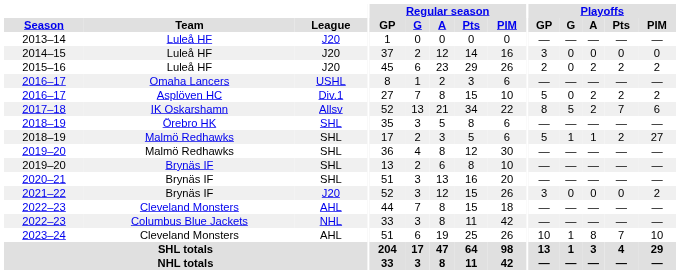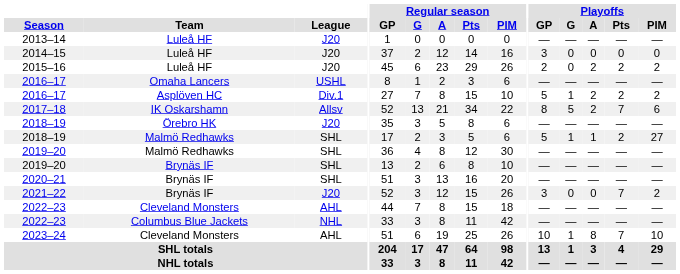 <table border="0" cellpadding="1" cellspacing="0" style="text-align:center; width:60em">
 <tr bgcolor="#e0e0e0">
 <th colspan="3" bgcolor="#ffffff"></th>
 <th rowspan="100" bgcolor="#ffffff"></th>
 <th colspan="5"><a href='#'>Regular season</a></th>
 <th rowspan="100" bgcolor="#ffffff"></th>
 <th colspan="5"><a href='#'>Playoffs</a></th>
 </tr>
 <tr bgcolor="#e0e0e0">
 <th><a href='#'>Season</a></th>
 <th>Team</th>
 <th>League</th>
 <th>GP</th>
 <th><a href='#'>G</a></th>
 <th><a href='#'>A</a></th>
 <th><a href='#'>Pts</a></th>
 <th><a href='#'>PIM</a></th>
 <th>GP</th>
 <th>G</th>
 <th>A</th>
 <th>Pts</th>
 <th>PIM</th>
 </tr>
 <tr>
 <td>2013–14</td>
 <td><a href='#'>Luleå HF</a></td>
 <td><a href='#'>J20</a></td>
 <td>1</td>
 <td>0</td>
 <td>0</td>
 <td>0</td>
 <td>0</td>
 <td>—</td>
 <td>—</td>
 <td>—</td>
 <td>—</td>
 <td>—</td>
 </tr>
 <tr bgcolor="#f0f0f0">
 <td>2014–15</td>
 <td>Luleå HF</td>
 <td>J20</td>
 <td>37</td>
 <td>2</td>
 <td>12</td>
 <td>14</td>
 <td>16</td>
 <td>3</td>
 <td>0</td>
 <td>0</td>
 <td>0</td>
 <td>0</td>
 </tr>
 <tr>
 <td>2015–16</td>
 <td>Luleå HF</td>
 <td>J20</td>
 <td>45</td>
 <td>6</td>
 <td>23</td>
 <td>29</td>
 <td>26</td>
 <td>2</td>
 <td>0</td>
 <td>2</td>
 <td>2</td>
 <td>2</td>
 </tr>
 <tr bgcolor="#f0f0f0">
 <td><a href='#'>2016–17</a></td>
 <td><a href='#'>Omaha Lancers</a></td>
 <td><a href='#'>USHL</a></td>
 <td>8</td>
 <td>1</td>
 <td>2</td>
 <td>3</td>
 <td>6</td>
 <td>—</td>
 <td>—</td>
 <td>—</td>
 <td>—</td>
 <td>—</td>
 </tr>
 <tr>
 <td><a href='#'>2016–17</a></td>
 <td><a href='#'>Asplöven HC</a></td>
 <td><a href='#'>Div.1</a></td>
 <td>27</td>
 <td>7</td>
 <td>8</td>
 <td>15</td>
 <td>10</td>
 <td>5</td>
-<td>0</td>
+<td>1</td>
 <td>2</td>
 <td>2</td>
 <td>2</td>
 </tr>
 <tr bgcolor="#f0f0f0">
 <td><a href='#'>2017–18</a></td>
 <td><a href='#'>IK Oskarshamn</a></td>
 <td><a href='#'>Allsv</a></td>
 <td>52</td>
 <td>13</td>
 <td>21</td>
 <td>34</td>
 <td>22</td>
 <td>8</td>
 <td>5</td>
 <td>2</td>
 <td>7</td>
 <td>6</td>
 </tr>
 <tr>
 <td><a href='#'>2018–19</a></td>
 <td><a href='#'>Örebro HK</a></td>
-<td><a href='#'>SHL</a></td>
+<td><a href='#'>J20</a></td>
 <td>35</td>
 <td>3</td>
 <td>5</td>
 <td>8</td>
 <td>6</td>
 <td>—</td>
 <td>—</td>
 <td>—</td>
 <td>—</td>
 <td>—</td>
 </tr>
 <tr bgcolor="#f0f0f0">
 <td>2018–19</td>
 <td><a href='#'>Malmö Redhawks</a></td>
 <td>SHL</td>
 <td>17</td>
 <td>2</td>
 <td>3</td>
 <td>5</td>
 <td>6</td>
 <td>5</td>
 <td>1</td>
 <td>1</td>
 <td>2</td>
 <td>27</td>
 </tr>
 <tr>
 <td><a href='#'>2019–20</a></td>
 <td>Malmö Redhawks</td>
 <td>SHL</td>
 <td>36</td>
 <td>4</td>
 <td>8</td>
 <td>12</td>
 <td>30</td>
 <td>—</td>
 <td>—</td>
 <td>—</td>
 <td>—</td>
 <td>—</td>
 </tr>
 <tr bgcolor="#f0f0f0">
 <td>2019–20</td>
 <td><a href='#'>Brynäs IF</a></td>
 <td>SHL</td>
 <td>13</td>
 <td>2</td>
 <td>6</td>
 <td>8</td>
 <td>10</td>
 <td>—</td>
 <td>—</td>
 <td>—</td>
 <td>—</td>
 <td>—</td>
 </tr>
 <tr>
 <td><a href='#'>2020–21</a></td>
 <td>Brynäs IF</td>
 <td>SHL</td>
 <td>51</td>
 <td>3</td>
 <td>13</td>
 <td>16</td>
 <td>20</td>
 <td>—</td>
 <td>—</td>
 <td>—</td>
 <td>—</td>
 <td>—</td>
 </tr>
 <tr bgcolor="#f0f0f0">
 <td><a href='#'>2021–22</a></td>
 <td>Brynäs IF</td>
 <td><a href='#'>J20</a></td>
 <td>52</td>
 <td>3</td>
 <td>12</td>
 <td>15</td>
 <td>26</td>
 <td>3</td>
 <td>0</td>
 <td>0</td>
-<td>0</td>
+<td>7</td>
 <td>2</td>
 </tr>
 <tr>
 <td><a href='#'>2022–23</a></td>
 <td><a href='#'>Cleveland Monsters</a></td>
 <td><a href='#'>AHL</a></td>
 <td>44</td>
 <td>7</td>
 <td>8</td>
 <td>15</td>
 <td>18</td>
 <td>—</td>
 <td>—</td>
 <td>—</td>
 <td>—</td>
 <td>—</td>
 </tr>
 <tr bgcolor="#f0f0f0">
 <td><a href='#'>2022–23</a></td>
 <td><a href='#'>Columbus Blue Jackets</a></td>
 <td><a href='#'>NHL</a></td>
 <td>33</td>
 <td>3</td>
 <td>8</td>
 <td>11</td>
 <td>42</td>
 <td>—</td>
 <td>—</td>
 <td>—</td>
 <td>—</td>
 <td>—</td>
 </tr>
 <tr>
 <td><a href='#'>2023–24</a></td>
 <td>Cleveland Monsters</td>
 <td>AHL</td>
 <td>51</td>
 <td>6</td>
 <td>19</td>
 <td>25</td>
 <td>26</td>
 <td>10</td>
 <td>1</td>
 <td>8</td>
 <td>7</td>
 <td>10</td>
 </tr>
 <tr bgcolor="#e0e0e0">
 <th colspan="3">SHL totals</th>
 <th>204</th>
 <th>17</th>
 <th>47</th>
 <th>64</th>
 <th>98</th>
 <th>13</th>
 <th>1</th>
 <th>3</th>
 <th>4</th>
 <th>29</th>
 </tr>
 <tr bgcolor="#e0e0e0">
 <th colspan="3">NHL totals</th>
 <th>33</th>
 <th>3</th>
 <th>8</th>
 <th>11</th>
 <th>42</th>
 <th>—</th>
 <th>—</th>
 <th>—</th>
 <th>—</th>
 <th>—</th>
 </tr>
 </table>
